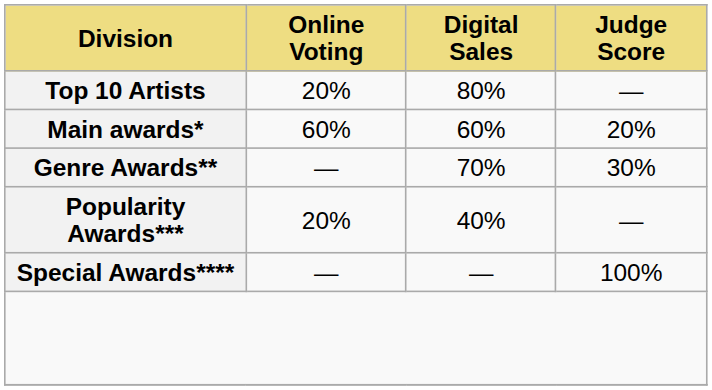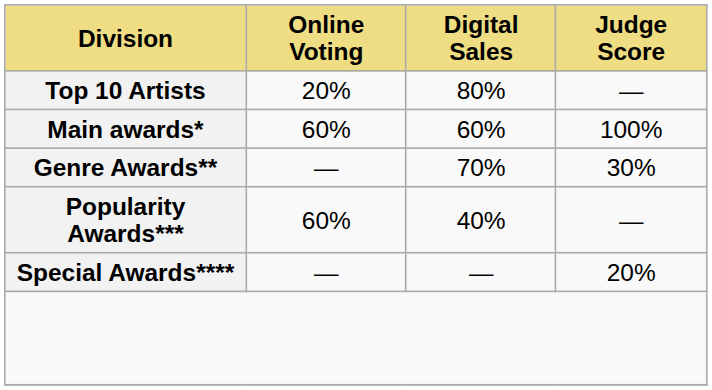 <table class="wikitable" style="width:70%; text-align:center; font-size:95%">
 <tr>
 <th style="background:#EEDD82;" ! align="center">Division</th>
 <th style="background:#EEDD82;" ! align="center">Online Voting</th>
 <th style="background:#EEDD82;" ! align="center">Digital Sales</th>
 <th style="background:#EEDD82;" ! align="center">Judge Score</th>
 </tr>
 <tr>
 <th>Top 10 Artists</th>
 <td>20%</td>
 <td>80%</td>
 <td>—</td>
 </tr>
 <tr>
 <th>Main awards*</th>
 <td>60%</td>
 <td>60%</td>
-<td>20%</td>
+<td>100%</td>
 </tr>
 <tr>
 <th>Genre Awards**</th>
 <td>—</td>
 <td>70%</td>
 <td>30%</td>
 </tr>
 <tr>
 <th>Popularity Awards***</th>
-<td>20%</td>
+<td>60%</td>
 <td>40%</td>
 <td>—</td>
 </tr>
 <tr>
 <th>Special Awards****</th>
 <td>—</td>
 <td>—</td>
-<td>100%</td>
+<td>20%</td>
 </tr>
 <tr>
 <td colspan="4" align="left"><br><br><br></td>
 </tr>
 <tr>
 </tr>
 </table>
